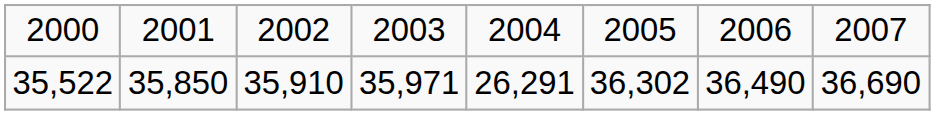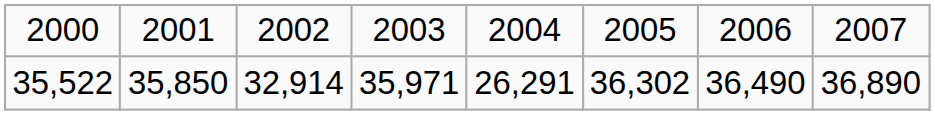 <table class="wikitable" style="text-align:center">
 <tr>
 <td>2000</td>
 <td>2001</td>
 <td>2002</td>
 <td>2003</td>
 <td>2004</td>
 <td>2005</td>
 <td>2006</td>
 <td>2007</td>
 </tr>
 <tr>
 <td>35,522</td>
 <td>35,850</td>
-<td>35,910</td>
+<td>32,914</td>
 <td>35,971</td>
 <td>26,291</td>
 <td>36,302</td>
 <td>36,490</td>
-<td>36,690</td>
+<td>36,890</td>
 </tr>
 </table>
